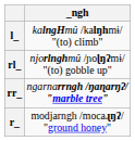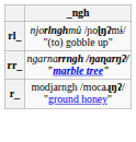 <table class="wikitable" style="text-align: center">
 <tr>
 <th></th>
 <th>_ngh</th>
-</tr>
-<tr>
-<th>l_</th>
-<td><em>ka<strong>lngH</strong>mû</em> /ka<strong>lŋh</strong>mɨ/<br>"(to) climb"</td>
 </tr>
 <tr>
 <th>rl_</th>
 <td><em>njo<strong>rlngh</strong>mû</em> /ɲo<strong>ɭŋʔ</strong>mɨ/<br>"(to) gobble up"</td>
 </tr>
 <tr>
 <th>rr_</th>
 <td><em>ngarna<strong>rrngh<strong><em> /ŋaɳa</strong>rŋʔ<strong>/<br>"<a href='#'>marble tree</a>"</td>
 </tr>
 <tr>
 <th>r_</th>
 <td></em>modja</strong>rngh</em></strong> /moca<strong>ɻŋʔ</strong>/<br>"<a href='#'>ground honey</a>"</td>
 </tr>
 </table>
